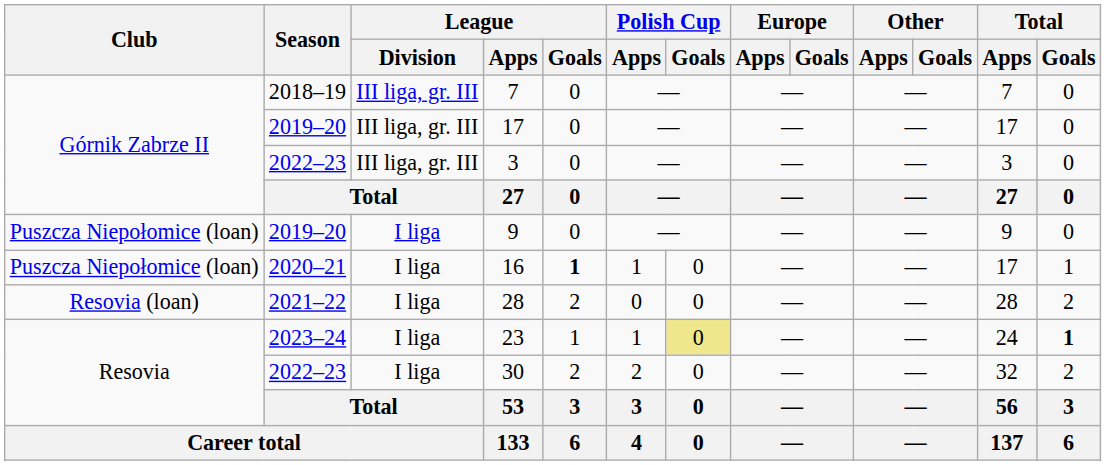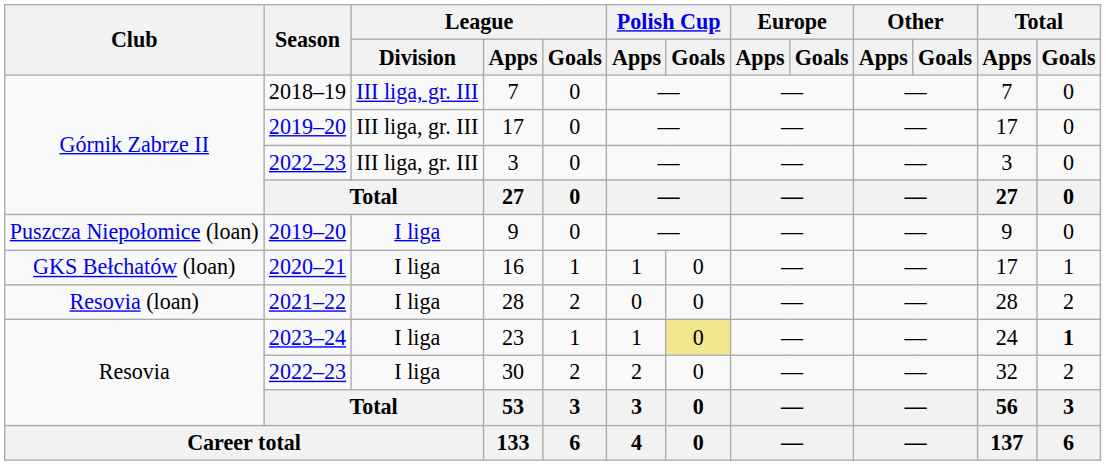 <table class="wikitable" style="text-align: center;">
 <tr>
 <th rowspan="2">Club</th>
 <th rowspan="2">Season</th>
 <th colspan="3">League</th>
 <th colspan="2"><a href='#'>Polish Cup</a></th>
 <th colspan="2">Europe</th>
 <th colspan="2">Other</th>
 <th colspan="2">Total</th>
 </tr>
 <tr>
 <th>Division</th>
 <th>Apps</th>
 <th>Goals</th>
 <th>Apps</th>
 <th>Goals</th>
 <th>Apps</th>
 <th>Goals</th>
 <th>Apps</th>
 <th>Goals</th>
 <th>Apps</th>
 <th>Goals</th>
 </tr>
 <tr>
 <td rowspan="4"><a href='#'>Górnik Zabrze II</a></td>
 <td>2018–19</td>
 <td><a href='#'>III liga, gr. III</a></td>
 <td>7</td>
 <td>0</td>
 <td colspan="2">—</td>
 <td colspan="2">—</td>
 <td colspan="2">—</td>
 <td>7</td>
 <td>0</td>
 </tr>
 <tr>
 <td><a href='#'>2019–20</a></td>
 <td>III liga, gr. III</td>
 <td>17</td>
 <td>0</td>
 <td colspan="2">—</td>
 <td colspan="2">—</td>
 <td colspan="2">—</td>
 <td>17</td>
 <td>0</td>
 </tr>
 <tr>
 <td><a href='#'>2022–23</a></td>
 <td>III liga, gr. III</td>
 <td>3</td>
 <td>0</td>
 <td colspan="2">—</td>
 <td colspan="2">—</td>
 <td colspan="2">—</td>
 <td>3</td>
 <td>0</td>
 </tr>
 <tr>
 <th colspan="2">Total</th>
 <th>27</th>
 <th>0</th>
 <th colspan="2">—</th>
 <th colspan="2">—</th>
 <th colspan="2">—</th>
 <th>27</th>
 <th>0</th>
 </tr>
 <tr>
 <td><a href='#'>Puszcza Niepołomice</a> (loan)</td>
 <td><a href='#'>2019–20</a></td>
 <td><a href='#'>I liga</a></td>
 <td>9</td>
 <td>0</td>
 <td colspan="2">—</td>
 <td colspan="2">—</td>
 <td colspan="2">—</td>
 <td>9</td>
 <td>0</td>
 </tr>
 <tr>
-<td><a href='#'>Puszcza Niepołomice</a> (loan)</td>
+<td><a href='#'>GKS Bełchatów</a> (loan)</td>
 <td><a href='#'>2020–21</a></td>
 <td>I liga</td>
 <td>16</td>
-<td><strong>1</strong></td>
+<td>1</td>
 <td>1</td>
 <td>0</td>
 <td colspan="2">—</td>
 <td colspan="2">—</td>
 <td>17</td>
 <td>1</td>
 </tr>
 <tr>
 <td><a href='#'>Resovia</a> (loan)</td>
 <td><a href='#'>2021–22</a></td>
 <td>I liga</td>
 <td>28</td>
 <td>2</td>
 <td>0</td>
 <td>0</td>
 <td colspan="2">—</td>
 <td colspan="2">—</td>
 <td>28</td>
 <td>2</td>
 </tr>
 <tr>
 <td rowspan="3">Resovia</td>
 <td><a href='#'>2023–24</a></td>
 <td>I liga</td>
 <td>23</td>
 <td>1</td>
 <td>1</td>
 <td style="background: khaki;">0</td>
 <td colspan="2">—</td>
 <td colspan="2">—</td>
 <td>24</td>
 <td><strong>1</strong></td>
 </tr>
 <tr>
 <td><a href='#'>2022–23</a></td>
 <td>I liga</td>
 <td>30</td>
 <td>2</td>
 <td>2</td>
 <td>0</td>
 <td colspan="2">—</td>
 <td colspan="2">—</td>
 <td>32</td>
 <td>2</td>
 </tr>
 <tr>
 <th colspan="2">Total</th>
 <th>53</th>
 <th>3</th>
 <th>3</th>
 <th>0</th>
 <th colspan="2">—</th>
 <th colspan="2">—</th>
 <th>56</th>
 <th>3</th>
 </tr>
 <tr>
 <th colspan="3">Career total</th>
 <th>133</th>
 <th>6</th>
 <th>4</th>
 <th>0</th>
 <th colspan="2">—</th>
 <th colspan="2">—</th>
 <th>137</th>
 <th>6</th>
 </tr>
 </table>
